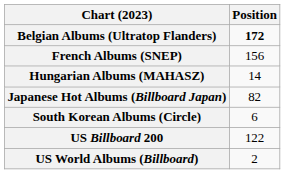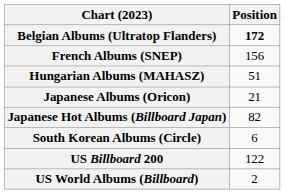 <table class="wikitable sortable plainrowheaders" style="text-align:center">
 <tr>
 <th scope="col">Chart (2023)</th>
 <th scope="col">Position</th>
 </tr>
 <tr>
 <th scope="row">Belgian Albums (Ultratop Flanders)</th>
 <td><strong>172</strong></td>
 </tr>
 <tr>
 <th scope="row">French Albums (SNEP)</th>
 <td>156</td>
 </tr>
 <tr>
 <th scope="row">Hungarian Albums (MAHASZ)</th>
-<td>14</td>
+<td>51</td>
+</tr>
+<tr>
+<th scope="row">Japanese Albums (Oricon)</th>
+<td>21</td>
 </tr>
 <tr>
 <th scope="row">Japanese Hot Albums (<em>Billboard Japan</em>)</th>
 <td>82</td>
 </tr>
 <tr>
 <th scope="row">South Korean Albums (Circle)</th>
 <td>6</td>
 </tr>
 <tr>
 <th scope="row">US <em>Billboard</em> 200</th>
 <td>122</td>
 </tr>
 <tr>
 <th scope="row">US World Albums (<em>Billboard</em>)</th>
 <td>2</td>
 </tr>
 </table>
